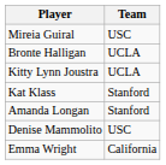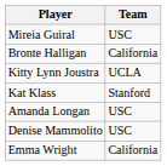 <table class="wikitable">
 <tr>
 <th>Player</th>
 <th>Team</th>
 </tr>
 <tr>
 <td>Mireia Guiral</td>
 <td style=>USC</td>
 </tr>
 <tr>
 <td>Bronte Halligan</td>
-<td style=>UCLA</td>
+<td style=>California</td>
 </tr>
 <tr>
 <td>Kitty Lynn Joustra</td>
 <td style=>UCLA</td>
 </tr>
 <tr>
 <td>Kat Klass</td>
 <td style=>Stanford</td>
 </tr>
 <tr>
 <td>Amanda Longan</td>
-<td style=>Stanford</td>
+<td style=>USC</td>
 </tr>
 <tr>
 <td>Denise Mammolito</td>
 <td style=>USC</td>
 </tr>
 <tr>
 <td>Emma Wright</td>
 <td style=>California</td>
 </tr>
 </table>
